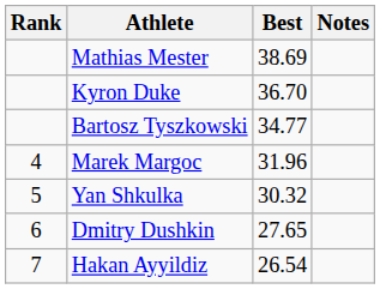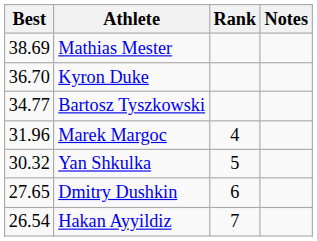 <table class="wikitable sortable" style="text-align:center">
 <tr>
+<th>Best</th>
+<th>Athlete</th>
 <th>Rank</th>
-<th>Athlete</th>
-<th>Best</th>
 <th>Notes</th>
 </tr>
 <tr>
+<td>38.69</td>
+<td style="text-align:left"><a href='#'>Mathias Mester</a><br></td>
 <td></td>
-<td style="text-align:left"><a href='#'>Mathias Mester</a><br></td>
-<td>38.69</td>
 <td></td>
 </tr>
 <tr>
+<td>36.70</td>
+<td style="text-align:left"><a href='#'>Kyron Duke</a><br></td>
 <td></td>
-<td style="text-align:left"><a href='#'>Kyron Duke</a><br></td>
-<td>36.70</td>
 <td></td>
 </tr>
 <tr>
+<td>34.77</td>
+<td style="text-align:left"><a href='#'>Bartosz Tyszkowski</a><br></td>
 <td></td>
-<td style="text-align:left"><a href='#'>Bartosz Tyszkowski</a><br></td>
-<td>34.77</td>
 <td></td>
 </tr>
 <tr>
+<td>31.96</td>
+<td style="text-align:left"><a href='#'>Marek Margoc</a><br></td>
 <td>4</td>
-<td style="text-align:left"><a href='#'>Marek Margoc</a><br></td>
-<td>31.96</td>
 <td></td>
 </tr>
 <tr>
+<td>30.32</td>
+<td style="text-align:left"><a href='#'>Yan Shkulka</a><br></td>
 <td>5</td>
-<td style="text-align:left"><a href='#'>Yan Shkulka</a><br></td>
-<td>30.32</td>
 <td></td>
 </tr>
 <tr>
+<td>27.65</td>
+<td style="text-align:left"><a href='#'>Dmitry Dushkin</a><br></td>
 <td>6</td>
-<td style="text-align:left"><a href='#'>Dmitry Dushkin</a><br></td>
-<td>27.65</td>
 <td></td>
 </tr>
 <tr>
+<td>26.54</td>
+<td style="text-align:left"><a href='#'>Hakan Ayyildiz</a><br></td>
 <td>7</td>
-<td style="text-align:left"><a href='#'>Hakan Ayyildiz</a><br></td>
-<td>26.54</td>
 <td></td>
 </tr>
 </table>
